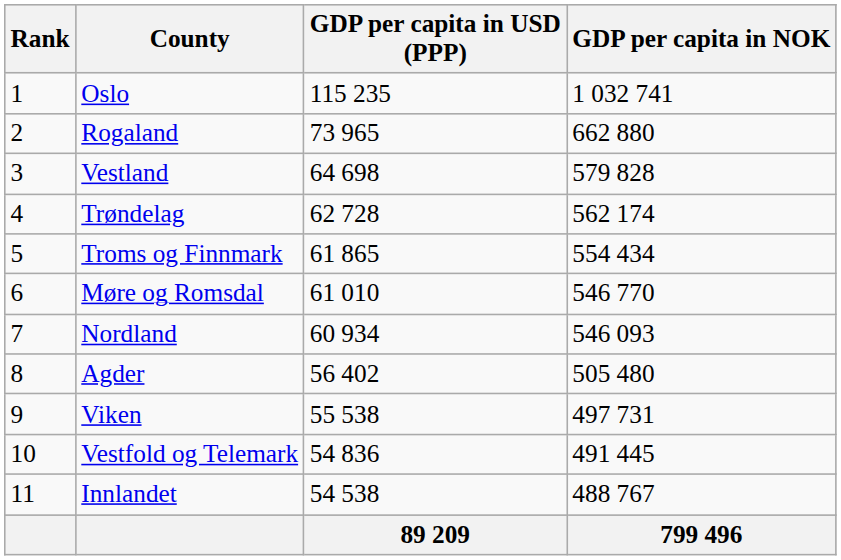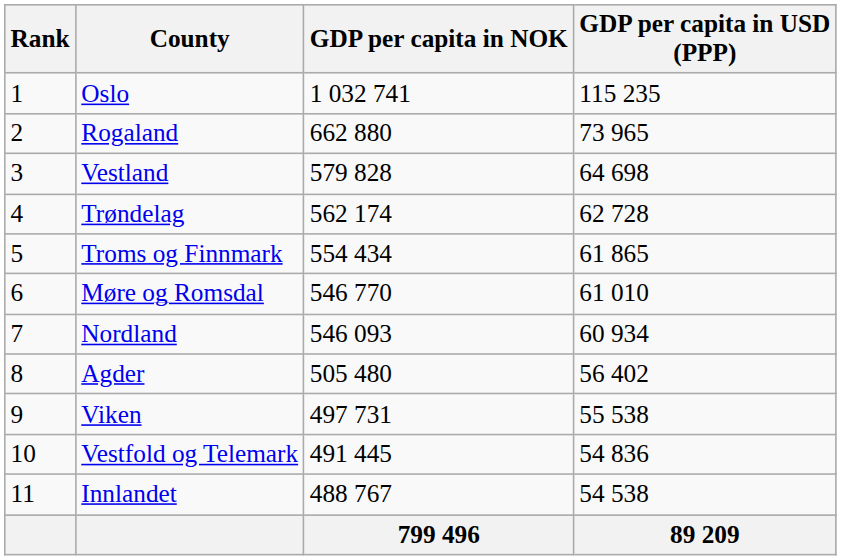 <table class="wikitable sortable">
 <tr>
 <th>Rank</th>
 <th>County</th>
+<th>GDP per capita in NOK</th>
 <th>GDP per capita in USD<br> (PPP)</th>
-<th>GDP per capita in NOK</th>
 </tr>
 <tr>
 <td>1</td>
 <td><a href='#'>Oslo</a></td>
+<td>1 032 741</td>
 <td>115 235</td>
-<td>1 032 741</td>
 </tr>
 <tr>
 <td>2</td>
 <td><a href='#'>Rogaland</a></td>
+<td>662 880</td>
 <td>73 965</td>
-<td>662 880</td>
 </tr>
 <tr>
 <td>3</td>
 <td><a href='#'>Vestland</a></td>
+<td>579 828</td>
 <td>64 698</td>
-<td>579 828</td>
 </tr>
 <tr>
 <td>4</td>
 <td><a href='#'>Trøndelag</a></td>
+<td>562 174</td>
 <td>62 728</td>
-<td>562 174</td>
 </tr>
 <tr>
 <td>5</td>
 <td><a href='#'>Troms og Finnmark</a></td>
+<td>554 434</td>
 <td>61 865</td>
-<td>554 434</td>
 </tr>
 <tr>
 <td>6</td>
 <td><a href='#'>Møre og Romsdal</a></td>
+<td>546 770</td>
 <td>61 010</td>
-<td>546 770</td>
 </tr>
 <tr>
 <td>7</td>
 <td><a href='#'>Nordland</a></td>
+<td>546 093</td>
 <td>60 934</td>
-<td>546 093</td>
 </tr>
 <tr>
 <td>8</td>
 <td><a href='#'>Agder</a></td>
+<td>505 480</td>
 <td>56 402</td>
-<td>505 480</td>
 </tr>
 <tr>
 <td>9</td>
 <td><a href='#'>Viken</a></td>
+<td>497 731</td>
 <td>55 538</td>
-<td>497 731</td>
 </tr>
 <tr>
 <td>10</td>
 <td><a href='#'>Vestfold og Telemark</a></td>
+<td>491 445</td>
 <td>54 836</td>
-<td>491 445</td>
 </tr>
 <tr>
 <td>11</td>
 <td><a href='#'>Innlandet</a></td>
+<td>488 767</td>
 <td>54 538</td>
-<td>488 767</td>
 </tr>
 <tr>
 <th></th>
 <th></th>
+<th>799 496</th>
 <th>89 209</th>
-<th>799 496</th>
 </tr>
 </table>
